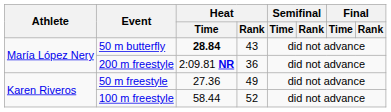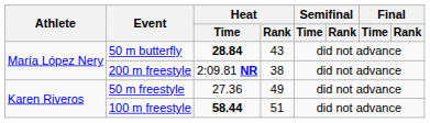 <table class=wikitable style="font-size:90%">
 <tr>
 <th rowspan="2">Athlete</th>
 <th rowspan="2">Event</th>
 <th colspan="2">Heat</th>
 <th colspan="2">Semifinal</th>
 <th colspan="2">Final</th>
 </tr>
 <tr style="font-size:95%">
 <th>Time</th>
 <th>Rank</th>
 <th>Time</th>
 <th>Rank</th>
 <th>Time</th>
 <th>Rank</th>
 </tr>
 <tr align=center>
 <td align=left rowspan=2><a href='#'>María López Nery</a></td>
 <td align=left><a href='#'>50 m butterfly</a></td>
 <td><strong>28.84</strong></td>
 <td>43</td>
 <td colspan=4>did not advance</td>
 </tr>
 <tr align=center>
 <td align=left><a href='#'>200 m freestyle</a></td>
 <td>2:09.81 <strong><a href='#'>NR</a></strong></td>
-<td>36</td>
+<td>38</td>
 <td colspan=4>did not advance</td>
 </tr>
 <tr align=center>
 <td align=left rowspan=2><a href='#'>Karen Riveros</a></td>
 <td align=left><a href='#'>50 m freestyle</a></td>
 <td>27.36</td>
 <td>49</td>
 <td colspan=4>did not advance</td>
 </tr>
 <tr align=center>
 <td align=left><a href='#'>100 m freestyle</a></td>
-<td>58.44</td>
-<td>52</td>
+<td><strong>58.44</strong></td>
+<td>51</td>
 <td colspan=4>did not advance</td>
 </tr>
 </table>
